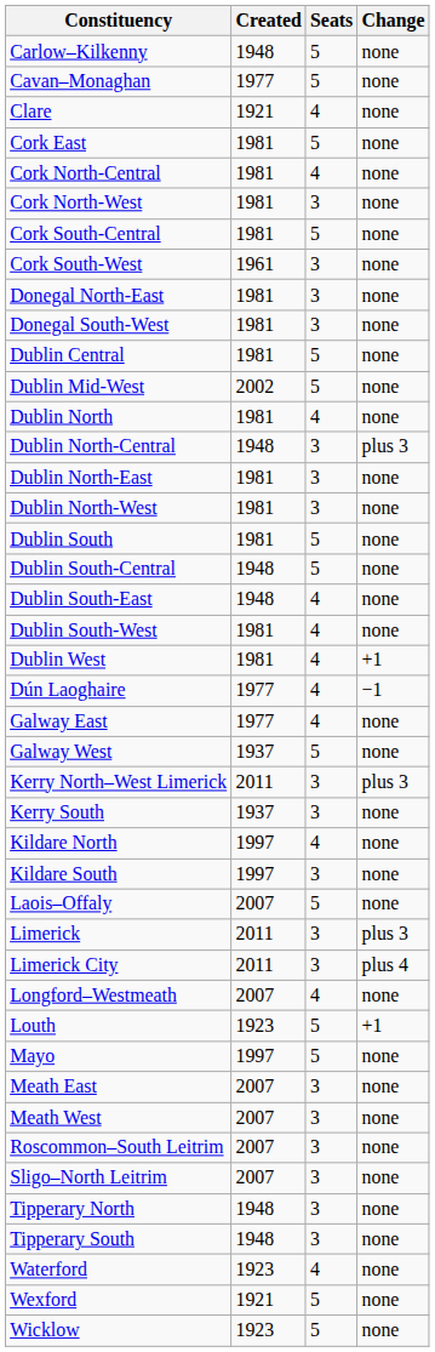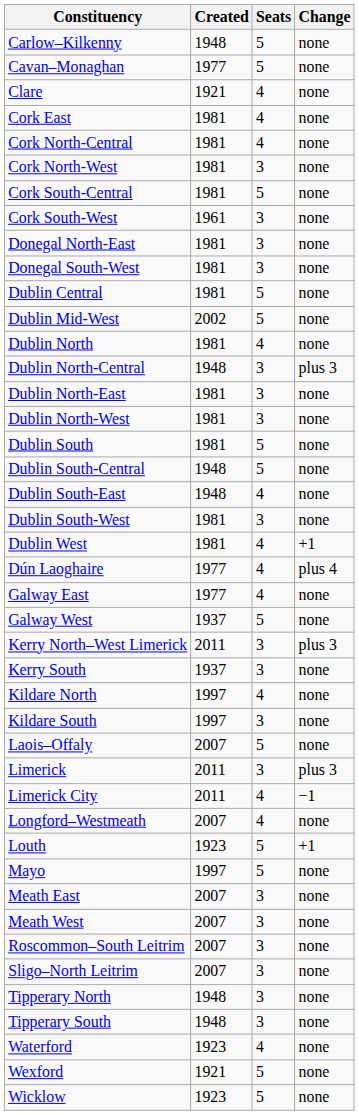 <table class="wikitable">
 <tr>
 <th>Constituency</th>
 <th>Created</th>
 <th>Seats</th>
 <th>Change</th>
 </tr>
 <tr>
 <td><a href='#'>Carlow–Kilkenny</a></td>
 <td>1948</td>
 <td>5</td>
 <td>none</td>
 </tr>
 <tr>
 <td><a href='#'>Cavan–Monaghan</a></td>
 <td>1977</td>
 <td>5</td>
 <td>none</td>
 </tr>
 <tr>
 <td><a href='#'>Clare</a></td>
 <td>1921</td>
 <td>4</td>
 <td>none</td>
 </tr>
 <tr>
 <td><a href='#'>Cork East</a></td>
 <td>1981</td>
-<td>5</td>
+<td>4</td>
 <td>none</td>
 </tr>
 <tr>
 <td><a href='#'>Cork North-Central</a></td>
 <td>1981</td>
 <td>4</td>
 <td>none</td>
 </tr>
 <tr>
 <td><a href='#'>Cork North-West</a></td>
 <td>1981</td>
 <td>3</td>
 <td>none</td>
 </tr>
 <tr>
 <td><a href='#'>Cork South-Central</a></td>
 <td>1981</td>
 <td>5</td>
 <td>none</td>
 </tr>
 <tr>
 <td><a href='#'>Cork South-West</a></td>
 <td>1961</td>
 <td>3</td>
 <td>none</td>
 </tr>
 <tr>
 <td><a href='#'>Donegal North-East</a></td>
 <td>1981</td>
 <td>3</td>
 <td>none</td>
 </tr>
 <tr>
 <td><a href='#'>Donegal South-West</a></td>
 <td>1981</td>
 <td>3</td>
 <td>none</td>
 </tr>
 <tr>
 <td><a href='#'>Dublin Central</a></td>
 <td>1981</td>
 <td>5</td>
 <td>none</td>
 </tr>
 <tr>
 <td><a href='#'>Dublin Mid-West</a></td>
 <td>2002</td>
 <td>5</td>
 <td>none</td>
 </tr>
 <tr>
 <td><a href='#'>Dublin North</a></td>
 <td>1981</td>
 <td>4</td>
 <td>none</td>
 </tr>
 <tr>
 <td><a href='#'>Dublin North-Central</a></td>
 <td>1948</td>
 <td>3</td>
 <td>plus 3</td>
 </tr>
 <tr>
 <td><a href='#'>Dublin North-East</a></td>
 <td>1981</td>
 <td>3</td>
 <td>none</td>
 </tr>
 <tr>
 <td><a href='#'>Dublin North-West</a></td>
 <td>1981</td>
 <td>3</td>
 <td>none</td>
 </tr>
 <tr>
 <td><a href='#'>Dublin South</a></td>
 <td>1981</td>
 <td>5</td>
 <td>none</td>
 </tr>
 <tr>
 <td><a href='#'>Dublin South-Central</a></td>
 <td>1948</td>
 <td>5</td>
 <td>none</td>
 </tr>
 <tr>
 <td><a href='#'>Dublin South-East</a></td>
 <td>1948</td>
 <td>4</td>
 <td>none</td>
 </tr>
 <tr>
 <td><a href='#'>Dublin South-West</a></td>
 <td>1981</td>
-<td>4</td>
+<td>3</td>
 <td>none</td>
 </tr>
 <tr>
 <td><a href='#'>Dublin West</a></td>
 <td>1981</td>
 <td>4</td>
 <td>+1</td>
 </tr>
 <tr>
 <td><a href='#'>Dún Laoghaire</a></td>
 <td>1977</td>
 <td>4</td>
-<td>−1</td>
+<td>plus 4</td>
 </tr>
 <tr>
 <td><a href='#'>Galway East</a></td>
 <td>1977</td>
 <td>4</td>
 <td>none</td>
 </tr>
 <tr>
 <td><a href='#'>Galway West</a></td>
 <td>1937</td>
 <td>5</td>
 <td>none</td>
 </tr>
 <tr>
 <td><a href='#'>Kerry North–West Limerick</a></td>
 <td>2011</td>
 <td>3</td>
 <td>plus 3</td>
 </tr>
 <tr>
 <td><a href='#'>Kerry South</a></td>
 <td>1937</td>
 <td>3</td>
 <td>none</td>
 </tr>
 <tr>
 <td><a href='#'>Kildare North</a></td>
 <td>1997</td>
 <td>4</td>
 <td>none</td>
 </tr>
 <tr>
 <td><a href='#'>Kildare South</a></td>
 <td>1997</td>
 <td>3</td>
 <td>none</td>
 </tr>
 <tr>
 <td><a href='#'>Laois–Offaly</a></td>
 <td>2007</td>
 <td>5</td>
 <td>none</td>
 </tr>
 <tr>
 <td><a href='#'>Limerick</a></td>
 <td>2011</td>
 <td>3</td>
 <td>plus 3</td>
 </tr>
 <tr>
 <td><a href='#'>Limerick City</a></td>
 <td>2011</td>
-<td>3</td>
-<td>plus 4</td>
+<td>4</td>
+<td>−1</td>
 </tr>
 <tr>
 <td><a href='#'>Longford–Westmeath</a></td>
 <td>2007</td>
 <td>4</td>
 <td>none</td>
 </tr>
 <tr>
 <td><a href='#'>Louth</a></td>
 <td>1923</td>
 <td>5</td>
 <td>+1</td>
 </tr>
 <tr>
 <td><a href='#'>Mayo</a></td>
 <td>1997</td>
 <td>5</td>
 <td>none</td>
 </tr>
 <tr>
 <td><a href='#'>Meath East</a></td>
 <td>2007</td>
 <td>3</td>
 <td>none</td>
 </tr>
 <tr>
 <td><a href='#'>Meath West</a></td>
 <td>2007</td>
 <td>3</td>
 <td>none</td>
 </tr>
 <tr>
 <td><a href='#'>Roscommon–South Leitrim</a></td>
 <td>2007</td>
 <td>3</td>
 <td>none</td>
 </tr>
 <tr>
 <td><a href='#'>Sligo–North Leitrim</a></td>
 <td>2007</td>
 <td>3</td>
 <td>none</td>
 </tr>
 <tr>
 <td><a href='#'>Tipperary North</a></td>
 <td>1948</td>
 <td>3</td>
 <td>none</td>
 </tr>
 <tr>
 <td><a href='#'>Tipperary South</a></td>
 <td>1948</td>
 <td>3</td>
 <td>none</td>
 </tr>
 <tr>
 <td><a href='#'>Waterford</a></td>
 <td>1923</td>
 <td>4</td>
 <td>none</td>
 </tr>
 <tr>
 <td><a href='#'>Wexford</a></td>
 <td>1921</td>
 <td>5</td>
 <td>none</td>
 </tr>
 <tr>
 <td><a href='#'>Wicklow</a></td>
 <td>1923</td>
 <td>5</td>
 <td>none</td>
 </tr>
 </table>
